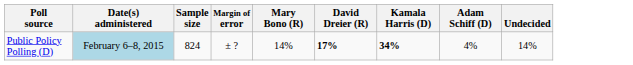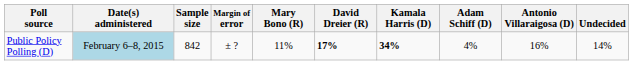 <table class="wikitable">
 <tr valign= bottom>
 <th style="width:100px;">Poll<br>source</th>
 <th style="width:150px;">Date(s)<br>administered</th>
 <th class=small>Sample<br>size</th>
 <th class=small><small>Margin of</small><br>error</th>
 <th style="width:90px;">Mary<br>Bono (R)</th>
 <th style="width:90px;">David<br>Dreier (R)</th>
 <th style="width:90px;">Kamala<br>Harris (D)</th>
 <th style="width:90px;">Adam<br>Schiff (D)</th>
+<th style="width:110px;">Antonio<br>Villaraigosa (D)</th>
 <th>Undecided</th>
 </tr>
 <tr>
 <td><a href='#'>Public Policy Polling (D)</a></td>
 <td align=center style="background: lightblue;">February 6–8, 2015</td>
-<td align=center>824</td>
+<td align=center>842</td>
 <td align=center>± ?</td>
-<td align=center>14%</td>
+<td align=center>11%</td>
 <td><strong>17%</strong></td>
 <td><strong>34%</strong></td>
 <td align=center>4%</td>
+<td align=center>16%</td>
 <td align=center>14%</td>
 </tr>
 </table>
